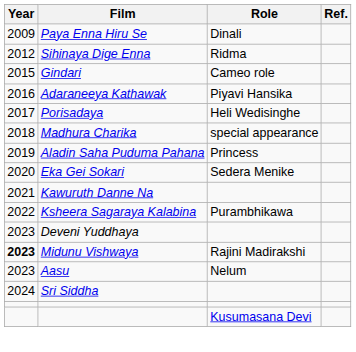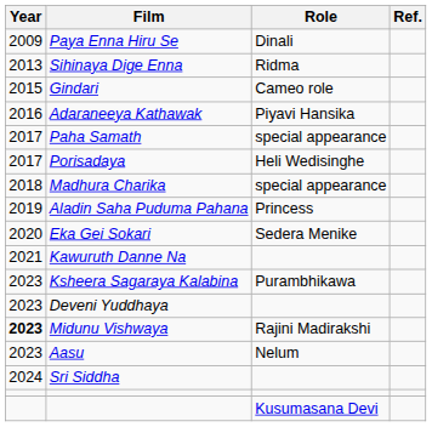 <table class="wikitable">
 <tr>
 <th>Year</th>
 <th>Film</th>
 <th>Role</th>
 <th>Ref.</th>
 </tr>
 <tr>
 <td>2009</td>
 <td><em><a href='#'>Paya Enna Hiru Se</a></em></td>
 <td>Dinali</td>
 <td></td>
 </tr>
 <tr>
-<td>2012</td>
+<td>2013</td>
 <td><em><a href='#'>Sihinaya Dige Enna</a></em></td>
 <td>Ridma</td>
 <td></td>
 </tr>
 <tr>
 <td>2015</td>
 <td><em><a href='#'>Gindari</a></em></td>
 <td>Cameo role</td>
 <td></td>
 </tr>
 <tr>
 <td>2016</td>
 <td><em><a href='#'>Adaraneeya Kathawak</a></em></td>
 <td>Piyavi Hansika</td>
+<td></td>
+</tr>
+<tr>
+<td>2017</td>
+<td><em><a href='#'>Paha Samath</a></em></td>
+<td>special appearance</td>
 <td></td>
 </tr>
 <tr>
 <td>2017</td>
 <td><em><a href='#'>Porisadaya</a></em></td>
 <td>Heli Wedisinghe</td>
 <td></td>
 </tr>
 <tr>
 <td>2018</td>
 <td><em><a href='#'>Madhura Charika</a></em></td>
 <td>special appearance</td>
 <td></td>
 </tr>
 <tr>
 <td>2019</td>
 <td><em><a href='#'>Aladin Saha Puduma Pahana</a></em></td>
 <td>Princess</td>
 <td></td>
 </tr>
 <tr>
 <td>2020</td>
 <td><em><a href='#'>Eka Gei Sokari</a></em></td>
 <td>Sedera Menike</td>
 <td></td>
 </tr>
 <tr>
 <td>2021</td>
 <td><em><a href='#'>Kawuruth Danne Na</a></em></td>
 <td></td>
 <td></td>
 </tr>
 <tr>
-<td>2022</td>
+<td>2023</td>
 <td><em><a href='#'>Ksheera Sagaraya Kalabina</a></em></td>
 <td>Purambhikawa</td>
 <td></td>
 </tr>
 <tr>
 <td>2023</td>
 <td><em>Deveni Yuddhaya</em></td>
 <td></td>
 <td></td>
 </tr>
 <tr>
 <td><strong>2023</strong></td>
 <td><em><a href='#'>Midunu Vishwaya</a></em></td>
 <td>Rajini Madirakshi</td>
 <td></td>
 </tr>
 <tr>
 <td>2023</td>
 <td><a href='#'><em>Aasu</em></a></td>
 <td>Nelum</td>
 <td></td>
 </tr>
 <tr>
 <td>2024</td>
 <td><em><a href='#'>Sri Siddha</a></em></td>
 <td></td>
 <td></td>
 </tr>
 <tr>
 <td></td>
 <td></td>
 <td></td>
 <td></td>
 </tr>
 <tr>
 <td></td>
 <td></td>
 <td><a href='#'>Kusumasana Devi</a></td>
 <td></td>
 </tr>
 </table>
